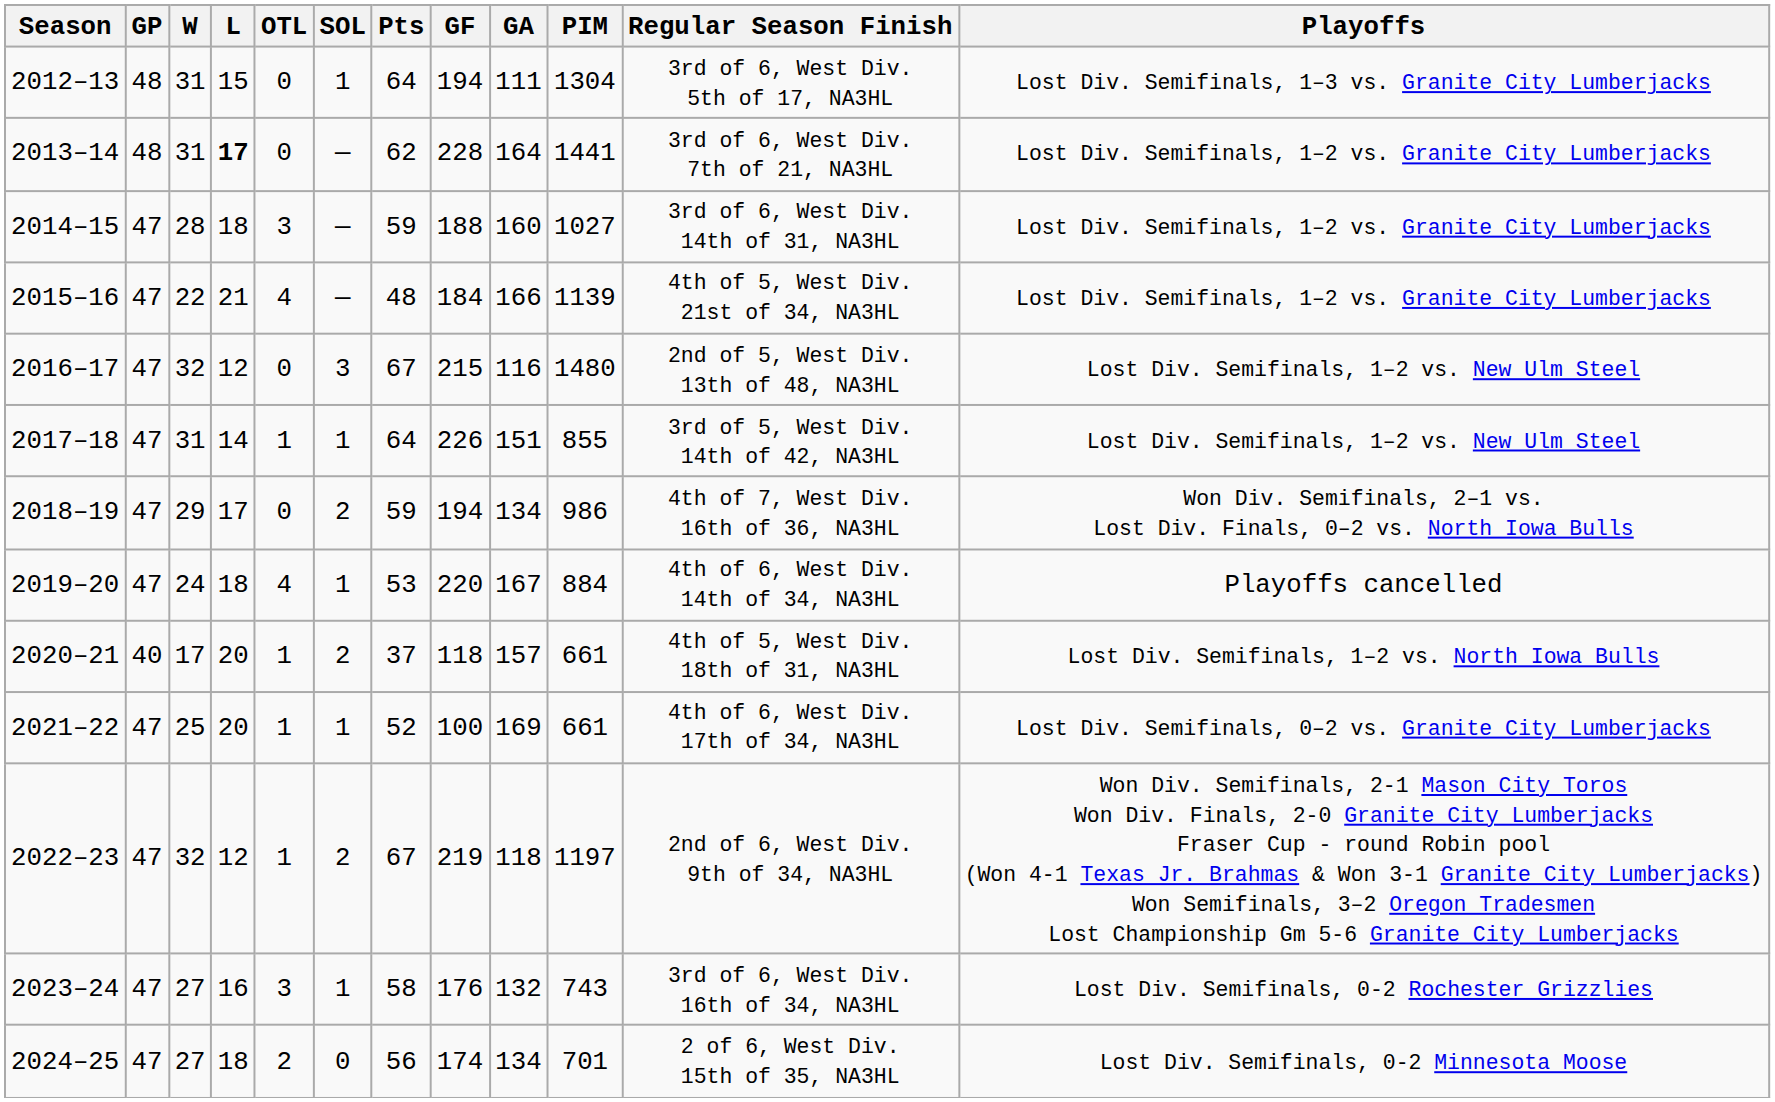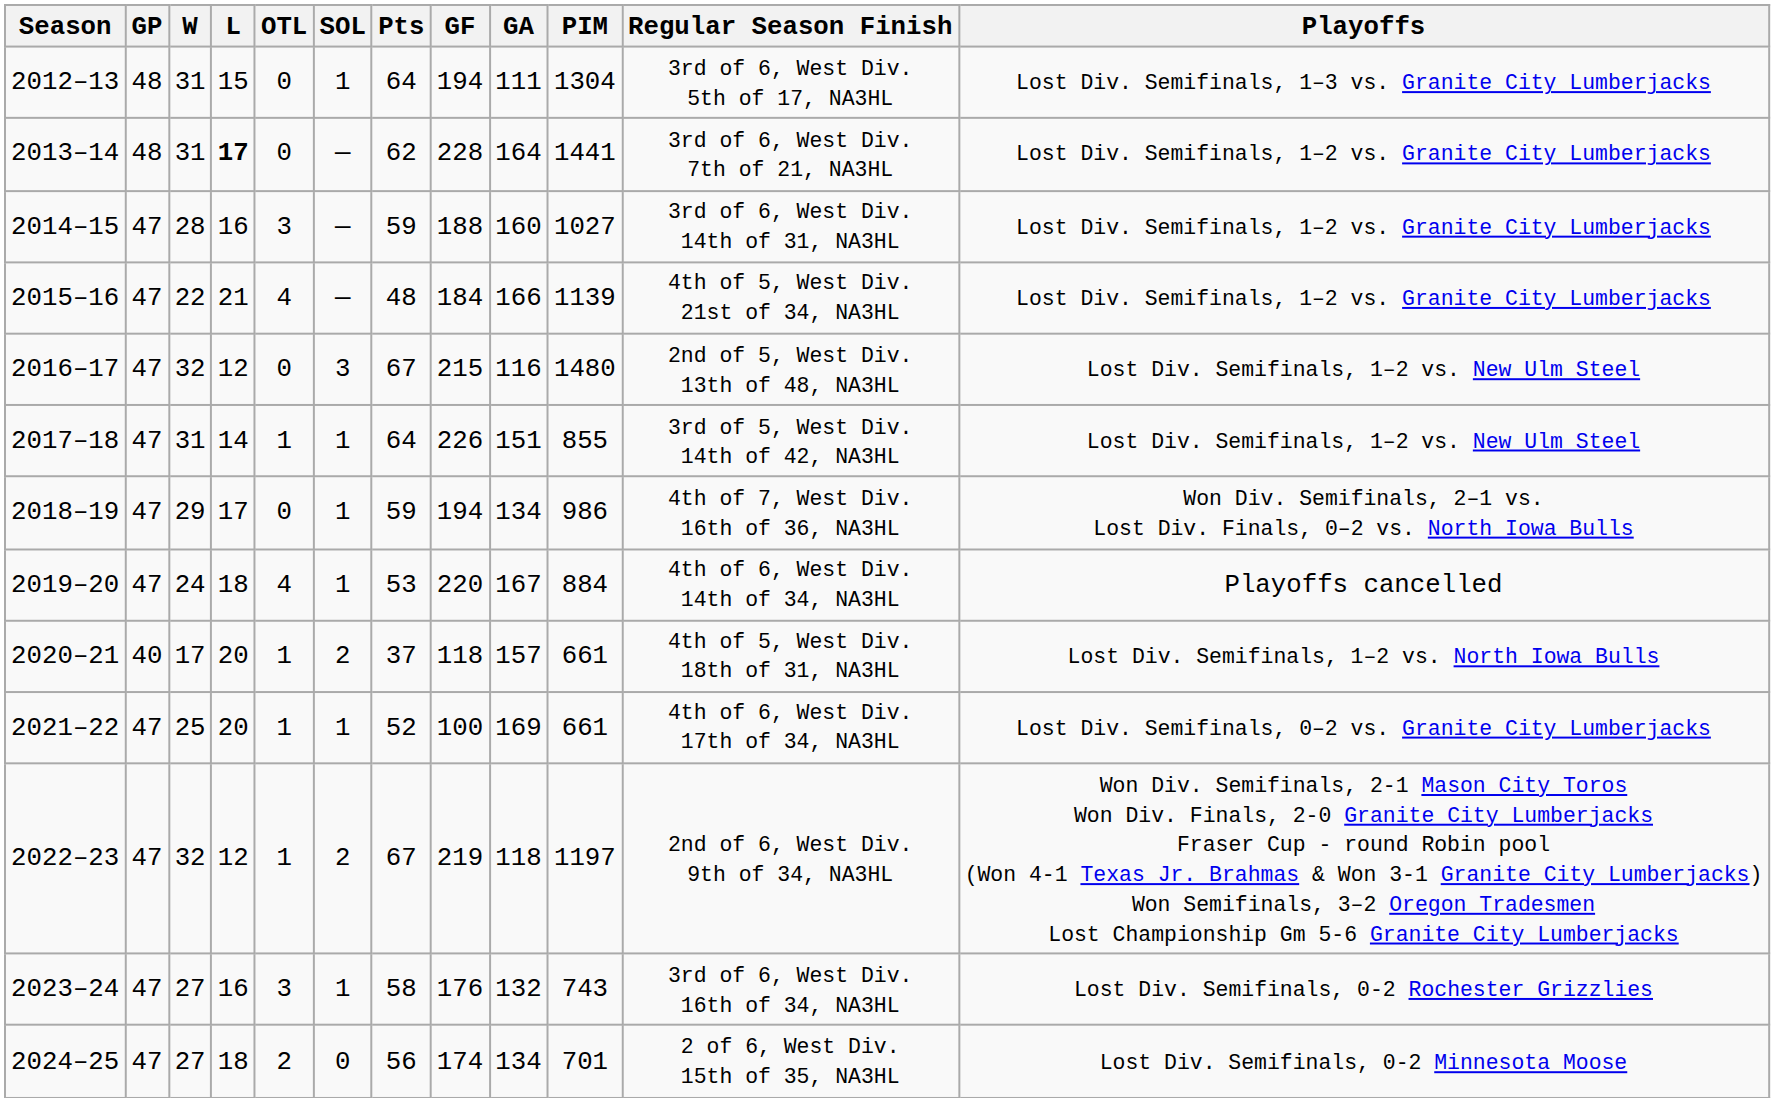 <table class="wikitable" style="text-align:center">
 <tr>
 <th>Season</th>
 <th>GP</th>
 <th>W</th>
 <th>L</th>
 <th>OTL</th>
 <th>SOL</th>
 <th>Pts</th>
 <th>GF</th>
 <th>GA</th>
 <th>PIM</th>
 <th>Regular Season Finish</th>
 <th>Playoffs</th>
 </tr>
 <tr>
 <td>2012–13</td>
 <td>48</td>
 <td>31</td>
 <td>15</td>
 <td>0</td>
 <td>1</td>
 <td>64</td>
 <td>194</td>
 <td>111</td>
 <td>1304</td>
 <td><small>3rd of 6, West Div.<br>5th of 17, NA3HL</small></td>
 <td><small>Lost Div. Semifinals, 1–3 vs. <a href='#'>Granite City Lumberjacks</a></small></td>
 </tr>
 <tr>
 <td>2013–14</td>
 <td>48</td>
 <td>31</td>
 <td><strong>17</strong></td>
 <td>0</td>
 <td>—</td>
 <td>62</td>
 <td>228</td>
 <td>164</td>
 <td>1441</td>
 <td><small>3rd of 6, West Div.<br>7th of 21, NA3HL</small></td>
 <td><small>Lost Div. Semifinals, 1–2 vs. <a href='#'>Granite City Lumberjacks</a></small></td>
 </tr>
 <tr>
 <td>2014–15</td>
 <td>47</td>
 <td>28</td>
-<td>18</td>
+<td>16</td>
 <td>3</td>
 <td>—</td>
 <td>59</td>
 <td>188</td>
 <td>160</td>
 <td>1027</td>
 <td><small>3rd of 6, West Div.<br>14th of 31, NA3HL</small></td>
 <td><small>Lost Div. Semifinals, 1–2 vs. <a href='#'>Granite City Lumberjacks</a></small></td>
 </tr>
 <tr>
 <td>2015–16</td>
 <td>47</td>
 <td>22</td>
 <td>21</td>
 <td>4</td>
 <td>—</td>
 <td>48</td>
 <td>184</td>
 <td>166</td>
 <td>1139</td>
 <td><small>4th of 5, West Div.<br>21st of 34, NA3HL</small></td>
 <td><small>Lost Div. Semifinals, 1–2 vs. <a href='#'>Granite City Lumberjacks</a></small></td>
 </tr>
 <tr>
 <td>2016–17</td>
 <td>47</td>
 <td>32</td>
 <td>12</td>
 <td>0</td>
 <td>3</td>
 <td>67</td>
 <td>215</td>
 <td>116</td>
 <td>1480</td>
 <td><small>2nd of 5, West Div.<br>13th of 48, NA3HL</small></td>
 <td><small>Lost Div. Semifinals, 1–2 vs. <a href='#'>New Ulm Steel</a></small></td>
 </tr>
 <tr>
 <td>2017–18</td>
 <td>47</td>
 <td>31</td>
 <td>14</td>
 <td>1</td>
 <td>1</td>
 <td>64</td>
 <td>226</td>
 <td>151</td>
 <td>855</td>
 <td><small>3rd of 5, West Div.<br>14th of 42, NA3HL</small></td>
 <td><small>Lost Div. Semifinals, 1–2 vs. <a href='#'>New Ulm Steel</a></small></td>
 </tr>
 <tr>
 <td>2018–19</td>
 <td>47</td>
 <td>29</td>
 <td>17</td>
 <td>0</td>
-<td>2</td>
+<td>1</td>
 <td>59</td>
 <td>194</td>
 <td>134</td>
 <td>986</td>
 <td><small>4th of 7, West Div.<br>16th of 36, NA3HL</small></td>
 <td><small>Won Div. Semifinals, 2–1 vs. <br>Lost Div. Finals, 0–2 vs. <a href='#'>North Iowa Bulls</a></small></td>
 </tr>
 <tr>
 <td>2019–20</td>
 <td>47</td>
 <td>24</td>
 <td>18</td>
 <td>4</td>
 <td>1</td>
 <td>53</td>
 <td>220</td>
 <td>167</td>
 <td>884</td>
 <td><small>4th of 6, West Div.<br>14th of 34, NA3HL</small></td>
 <td>Playoffs cancelled</td>
 </tr>
 <tr>
 <td>2020–21</td>
 <td>40</td>
 <td>17</td>
 <td>20</td>
 <td>1</td>
 <td>2</td>
 <td>37</td>
 <td>118</td>
 <td>157</td>
 <td>661</td>
 <td><small>4th of 5, West Div.<br>18th of 31, NA3HL</small></td>
 <td><small>Lost Div. Semifinals, 1–2 vs. <a href='#'>North Iowa Bulls</a></small></td>
 </tr>
 <tr>
 <td>2021–22</td>
 <td>47</td>
 <td>25</td>
 <td>20</td>
 <td>1</td>
 <td>1</td>
 <td>52</td>
 <td>100</td>
 <td>169</td>
 <td>661</td>
 <td><small>4th of 6, West Div.<br>17th of 34, NA3HL</small></td>
 <td><small>Lost Div. Semifinals, 0–2 vs. <a href='#'>Granite City Lumberjacks</a></small></td>
 </tr>
 <tr>
 <td>2022–23</td>
 <td>47</td>
 <td>32</td>
 <td>12</td>
 <td>1</td>
 <td>2</td>
 <td>67</td>
 <td>219</td>
 <td>118</td>
 <td>1197</td>
 <td><small>2nd of 6, West Div.<br>9th of 34, NA3HL</small></td>
 <td><small>Won Div. Semifinals, 2-1 <a href='#'>Mason City Toros</a><br>Won Div. Finals, 2-0 <a href='#'>Granite City Lumberjacks</a><br>Fraser Cup - round Robin pool<br>(Won 4-1 <a href='#'>Texas Jr. Brahmas</a> & Won 3-1 <a href='#'>Granite City Lumberjacks</a>)<br>Won Semifinals, 3–2 <a href='#'>Oregon Tradesmen</a><br> Lost Championship Gm 5-6 <a href='#'>Granite City Lumberjacks</a></small></td>
 </tr>
 <tr>
 <td>2023–24</td>
 <td>47</td>
 <td>27</td>
 <td>16</td>
 <td>3</td>
 <td>1</td>
 <td>58</td>
 <td>176</td>
 <td>132</td>
 <td>743</td>
 <td><small>3rd of 6, West Div.<br>16th of 34, NA3HL</small></td>
 <td><small>Lost Div. Semifinals, 0-2 <a href='#'>Rochester Grizzlies</a></small></td>
 </tr>
 <tr>
 <td>2024–25</td>
 <td>47</td>
 <td>27</td>
 <td>18</td>
 <td>2</td>
 <td>0</td>
 <td>56</td>
 <td>174</td>
 <td>134</td>
 <td>701</td>
 <td><small>2 of 6, West Div.<br>15th of 35, NA3HL</small></td>
 <td><small>Lost Div. Semifinals, 0-2 <a href='#'>Minnesota Moose</a></small></td>
 </tr>
 </table>
